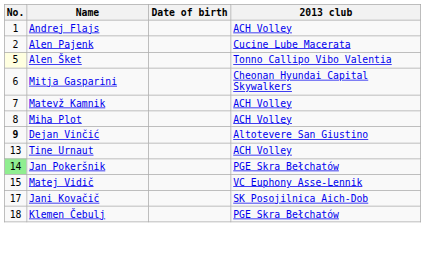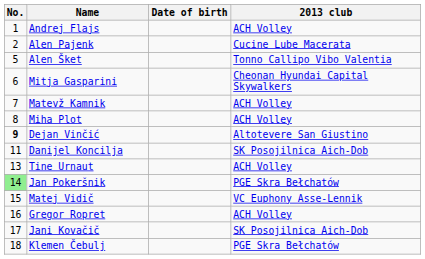 <table class="wikitable sortable" style="font-size:100%; text-align:left;">
 <tr>
 <th>No.</th>
 <th style="width:12em">Name</th>
 <th style="width:8em">Date of birth</th>
 <th style="width:19em">2013 club</th>
 </tr>
 <tr>
 <td align=center>1</td>
 <td><a href='#'>Andrej Flajs</a></td>
 <td align=right></td>
 <td> <a href='#'>ACH Volley</a></td>
 </tr>
 <tr>
 <td align=center>2</td>
 <td><a href='#'>Alen Pajenk</a></td>
 <td align=right></td>
 <td> <a href='#'>Cucine Lube Macerata</a></td>
 </tr>
 <tr>
-<td align=center style="background: lightyellow;">5</td>
+<td align=center>5</td>
 <td><a href='#'>Alen Šket</a></td>
 <td align=right></td>
 <td> <a href='#'>Tonno Callipo Vibo Valentia</a></td>
 </tr>
 <tr>
 <td align=center>6</td>
 <td><a href='#'>Mitja Gasparini</a></td>
 <td align=right></td>
 <td> <a href='#'>Cheonan Hyundai Capital Skywalkers</a></td>
 </tr>
 <tr>
 <td align=center>7</td>
 <td><a href='#'>Matevž Kamnik</a></td>
 <td align=right></td>
 <td> <a href='#'>ACH Volley</a></td>
 </tr>
 <tr>
 <td align=center>8</td>
 <td><a href='#'>Miha Plot</a></td>
 <td align=right></td>
 <td> <a href='#'>ACH Volley</a></td>
 </tr>
 <tr>
 <td align=center><strong>9</strong></td>
 <td><a href='#'>Dejan Vinčić</a></td>
 <td align=right></td>
 <td> <a href='#'>Altotevere San Giustino</a></td>
 </tr>
 <tr>
+<td align=center>11</td>
+<td><a href='#'>Danijel Koncilja</a></td>
+<td align=right></td>
+<td> <a href='#'>SK Posojilnica Aich-Dob</a></td>
+</tr>
+<tr>
 <td align=center>13</td>
 <td><a href='#'>Tine Urnaut </a></td>
 <td align=right></td>
 <td> <a href='#'>ACH Volley</a></td>
 </tr>
 <tr>
 <td align=center style="background: lightgreen;">14</td>
 <td><a href='#'>Jan Pokeršnik</a></td>
 <td align=right></td>
 <td> <a href='#'>PGE Skra Bełchatów</a></td>
 </tr>
 <tr>
 <td align=center>15</td>
 <td><a href='#'>Matej Vidič</a></td>
 <td align=right></td>
 <td> <a href='#'>VC Euphony Asse-Lennik</a></td>
 </tr>
 <tr>
+<td align=center>16</td>
+<td><a href='#'>Gregor Ropret</a></td>
+<td align=right></td>
+<td> <a href='#'>ACH Volley</a></td>
+</tr>
+<tr>
 <td align=center>17</td>
 <td><a href='#'>Jani Kovačič</a></td>
 <td align=right></td>
 <td> <a href='#'>SK Posojilnica Aich-Dob</a></td>
 </tr>
 <tr>
 <td align=center>18</td>
 <td><a href='#'>Klemen Čebulj</a></td>
 <td align=right></td>
 <td> <a href='#'>PGE Skra Bełchatów</a></td>
 </tr>
 </table>
